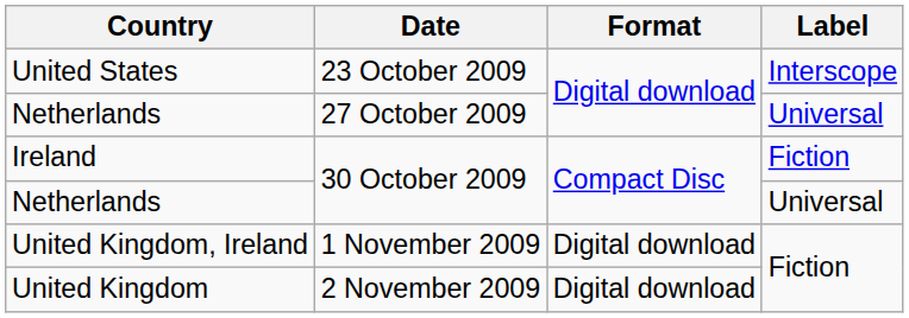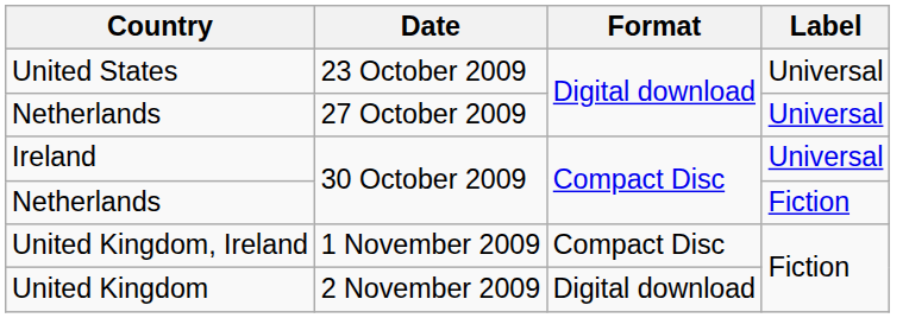 <table class="wikitable">
 <tr>
 <th>Country</th>
 <th>Date</th>
 <th>Format</th>
 <th>Label</th>
 </tr>
 <tr>
 <td>United States</td>
 <td>23 October 2009</td>
 <td rowspan="2"><a href='#'>Digital download</a></td>
-<td><a href='#'>Interscope</a></td>
+<td>Universal</td>
 </tr>
 <tr>
 <td>Netherlands</td>
 <td>27 October 2009</td>
 <td><a href='#'>Universal</a></td>
 </tr>
 <tr>
 <td>Ireland</td>
 <td rowspan="2">30 October 2009</td>
 <td rowspan="2"><a href='#'>Compact Disc</a></td>
-<td><a href='#'>Fiction</a></td>
+<td><a href='#'>Universal</a></td>
 </tr>
 <tr>
 <td>Netherlands</td>
-<td>Universal</td>
+<td><a href='#'>Fiction</a></td>
 </tr>
 <tr>
 <td>United Kingdom, Ireland</td>
 <td>1 November 2009</td>
-<td>Digital download</td>
+<td>Compact Disc</td>
 <td rowspan="2">Fiction</td>
 </tr>
 <tr>
 <td>United Kingdom</td>
 <td>2 November 2009</td>
 <td>Digital download</td>
 </tr>
 </table>
